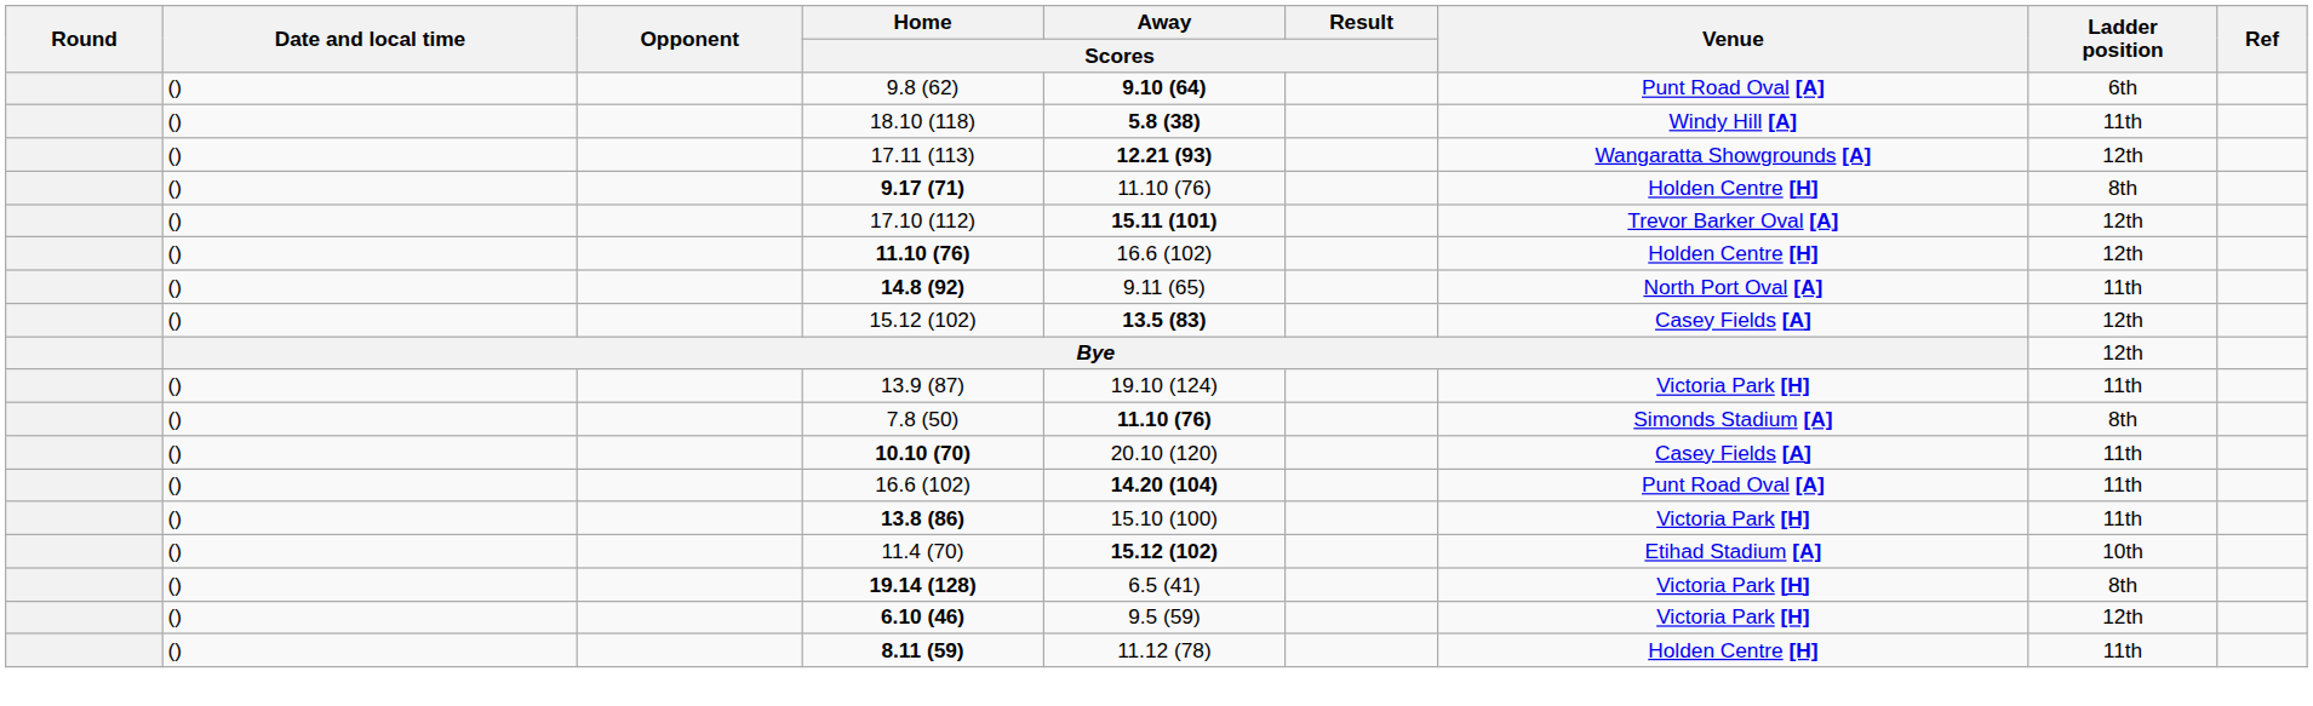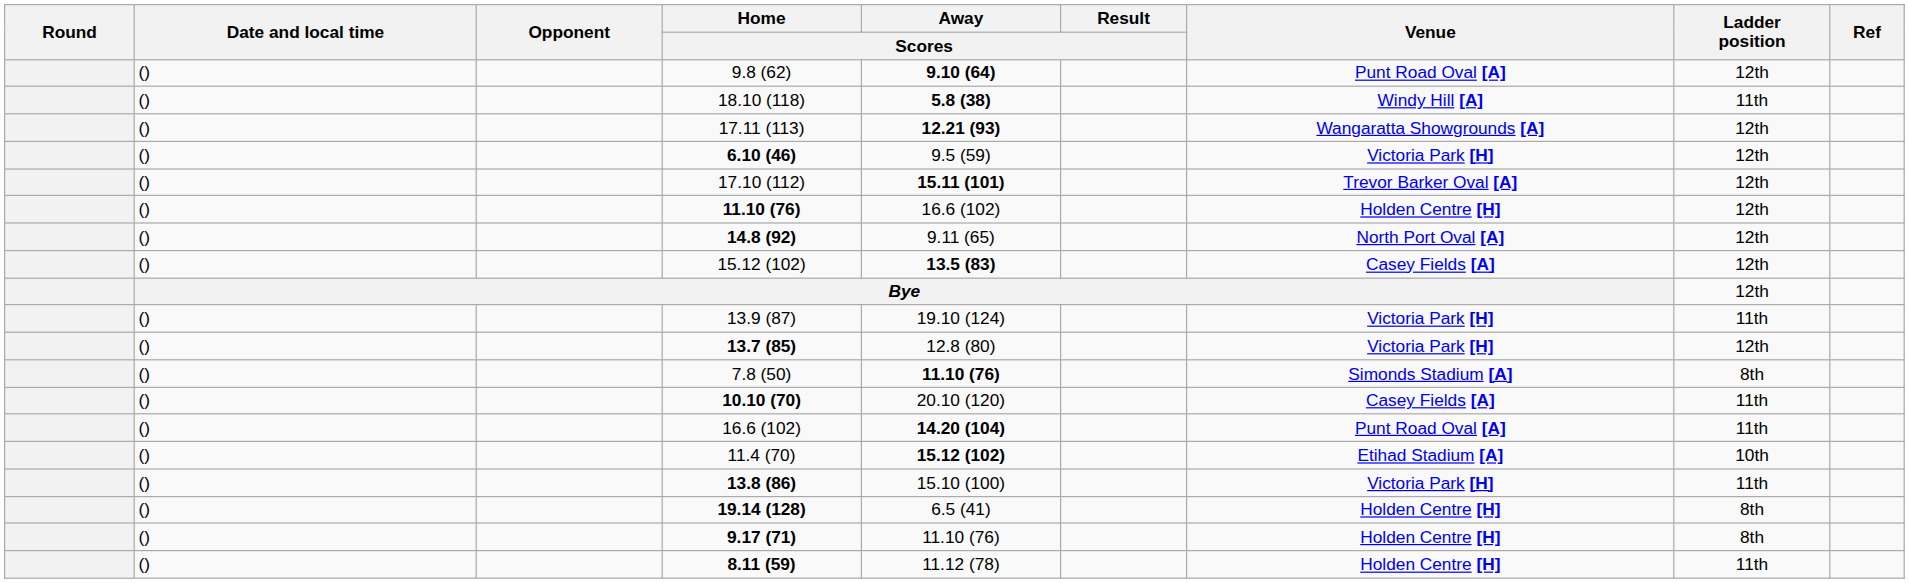 <table class="wikitable plainrowheaders" style="font-size:90%; width:100%; text-align:center;">
 <tr>
 <th scope="col" rowspan="2">Round</th>
 <th scope="col" rowspan="2">Date and local time</th>
 <th scope="col" rowspan="2">Opponent</th>
 <th scope="col">Home</th>
 <th scope="col">Away</th>
 <th scope="col">Result</th>
 <th scope="col" rowspan="2">Venue</th>
 <th scope="col" rowspan="2">Ladder<br>position</th>
 <th scope="col" class="unsortable" rowspan=2>Ref</th>
 </tr>
 <tr>
 <th scope="col" colspan="3">Scores</th>
 </tr>
 <tr>
 <th scope="row"></th>
 <td align=left> ()</td>
 <td align=left></td>
 <td>9.8 (62)</td>
 <td><strong>9.10 (64)</strong></td>
 <td></td>
 <td><a href='#'>Punt Road Oval</a> <a href='#'><strong>[A]</strong></a></td>
-<td>6th</td>
+<td>12th</td>
 <td></td>
 </tr>
 <tr>
 <th scope="row"></th>
 <td align=left> ()</td>
 <td align=left></td>
 <td>18.10 (118)</td>
 <td><strong>5.8 (38)</strong></td>
 <td></td>
 <td><a href='#'>Windy Hill</a> <a href='#'><strong>[A]</strong></a></td>
 <td>11th</td>
 <td></td>
 </tr>
 <tr>
 <th scope="row"></th>
 <td align=left> ()</td>
 <td align=left></td>
 <td>17.11 (113)</td>
 <td><strong>12.21 (93)</strong></td>
 <td></td>
 <td><a href='#'>Wangaratta Showgrounds</a> <a href='#'><strong>[A]</strong></a></td>
 <td>12th</td>
 <td></td>
 </tr>
 <tr>
 <th scope="row"></th>
 <td align=left> ()</td>
 <td align=left></td>
-<td><strong>9.17 (71)</strong></td>
-<td>11.10 (76)</td>
+<td><strong>6.10 (46)</strong></td>
+<td>9.5 (59)</td>
 <td></td>
-<td><a href='#'>Holden Centre</a> <a href='#'><strong>[H]</strong></a></td>
-<td>8th</td>
+<td><a href='#'>Victoria Park</a> <a href='#'><strong>[H]</strong></a></td>
+<td>12th</td>
 <td></td>
 </tr>
 <tr>
 <th scope="row"></th>
 <td align=left> ()</td>
 <td align=left></td>
 <td>17.10 (112)</td>
 <td><strong>15.11 (101)</strong></td>
 <td></td>
 <td><a href='#'>Trevor Barker Oval</a> <a href='#'><strong>[A]</strong></a></td>
 <td>12th</td>
 <td></td>
 </tr>
 <tr>
 <th scope="row"></th>
 <td align=left> ()</td>
 <td align=left></td>
 <td><strong>11.10 (76)</strong></td>
 <td>16.6 (102)</td>
 <td></td>
 <td><a href='#'>Holden Centre</a> <a href='#'><strong>[H]</strong></a></td>
 <td>12th</td>
 <td></td>
 </tr>
 <tr>
 <th scope="row"></th>
 <td align=left> ()</td>
 <td align=left></td>
 <td><strong>14.8 (92)</strong></td>
 <td>9.11 (65)</td>
 <td></td>
 <td><a href='#'>North Port Oval</a> <a href='#'><strong>[A]</strong></a></td>
-<td>11th</td>
+<td>12th</td>
 <td></td>
 </tr>
 <tr>
 <th scope="row"></th>
 <td align=left> ()</td>
 <td align=left></td>
 <td>15.12 (102)</td>
 <td><strong>13.5 (83)</strong></td>
 <td></td>
 <td><a href='#'>Casey Fields</a> <a href='#'><strong>[A]</strong></a></td>
 <td>12th</td>
 <td></td>
 </tr>
 <tr>
 <th scope="row"></th>
 <th colspan=6><span><em>Bye</em></span></th>
 <td>12th</td>
 <td></td>
 </tr>
 <tr>
 <th scope="row"></th>
 <td align=left> ()</td>
 <td align=left></td>
 <td>13.9 (87)</td>
 <td>19.10 (124)</td>
 <td></td>
 <td><a href='#'>Victoria Park</a> <a href='#'><strong>[H]</strong></a></td>
 <td>11th</td>
+<td></td>
+</tr>
+<tr>
+<th scope="row"></th>
+<td align=left> ()</td>
+<td align=left></td>
+<td><strong>13.7 (85)</strong></td>
+<td>12.8 (80)</td>
+<td></td>
+<td><a href='#'>Victoria Park</a> <a href='#'><strong>[H]</strong></a></td>
+<td>12th</td>
 <td></td>
 </tr>
 <tr>
 <th scope="row"></th>
 <td align=left> ()</td>
 <td align=left></td>
 <td>7.8 (50)</td>
 <td><strong>11.10 (76)</strong></td>
 <td></td>
 <td><a href='#'>Simonds Stadium</a> <a href='#'><strong>[A]</strong></a></td>
 <td>8th</td>
 <td></td>
 </tr>
 <tr>
 <th scope="row"></th>
 <td align=left> ()</td>
 <td align=left></td>
 <td><strong>10.10 (70)</strong></td>
 <td>20.10 (120)</td>
 <td></td>
 <td><a href='#'>Casey Fields</a> <a href='#'><strong>[A]</strong></a></td>
 <td>11th</td>
 <td></td>
 </tr>
 <tr>
 <th scope="row"></th>
 <td align=left> ()</td>
 <td align=left></td>
 <td>16.6 (102)</td>
 <td><strong>14.20 (104)</strong></td>
 <td></td>
 <td><a href='#'>Punt Road Oval</a> <a href='#'><strong>[A]</strong></a></td>
 <td>11th</td>
 <td></td>
 </tr>
 <tr>
 <th scope="row"></th>
 <td align=left> ()</td>
 <td align=left></td>
+<td>11.4 (70)</td>
+<td><strong>15.12 (102)</strong></td>
+<td></td>
+<td><a href='#'>Etihad Stadium</a> <a href='#'><strong>[A]</strong></a></td>
+<td>10th</td>
+<td></td>
+</tr>
+<tr>
+<th scope="row"></th>
+<td align=left> ()</td>
+<td align=left></td>
 <td><strong>13.8 (86)</strong></td>
 <td>15.10 (100)</td>
 <td></td>
 <td><a href='#'>Victoria Park</a> <a href='#'><strong>[H]</strong></a></td>
 <td>11th</td>
 <td></td>
 </tr>
 <tr>
 <th scope="row"></th>
 <td align=left> ()</td>
 <td align=left></td>
-<td>11.4 (70)</td>
-<td><strong>15.12 (102)</strong></td>
-<td></td>
-<td><a href='#'>Etihad Stadium</a> <a href='#'><strong>[A]</strong></a></td>
-<td>10th</td>
-<td></td>
-</tr>
-<tr>
-<th scope="row"></th>
-<td align=left> ()</td>
-<td align=left></td>
 <td><strong>19.14 (128)</strong></td>
 <td>6.5 (41)</td>
 <td></td>
-<td><a href='#'>Victoria Park</a> <a href='#'><strong>[H]</strong></a></td>
+<td><a href='#'>Holden Centre</a> <a href='#'><strong>[H]</strong></a></td>
 <td>8th</td>
 <td></td>
 </tr>
 <tr>
 <th scope="row"></th>
 <td align=left> ()</td>
 <td align=left></td>
-<td><strong>6.10 (46)</strong></td>
-<td>9.5 (59)</td>
+<td><strong>9.17 (71)</strong></td>
+<td>11.10 (76)</td>
 <td></td>
-<td><a href='#'>Victoria Park</a> <a href='#'><strong>[H]</strong></a></td>
-<td>12th</td>
+<td><a href='#'>Holden Centre</a> <a href='#'><strong>[H]</strong></a></td>
+<td>8th</td>
 <td></td>
 </tr>
 <tr>
 <th scope="row"></th>
 <td align=left> ()</td>
 <td align=left></td>
 <td><strong>8.11 (59)</strong></td>
 <td>11.12 (78)</td>
 <td></td>
 <td><a href='#'>Holden Centre</a> <a href='#'><strong>[H]</strong></a></td>
 <td>11th</td>
 <td></td>
 </tr>
 </table>
